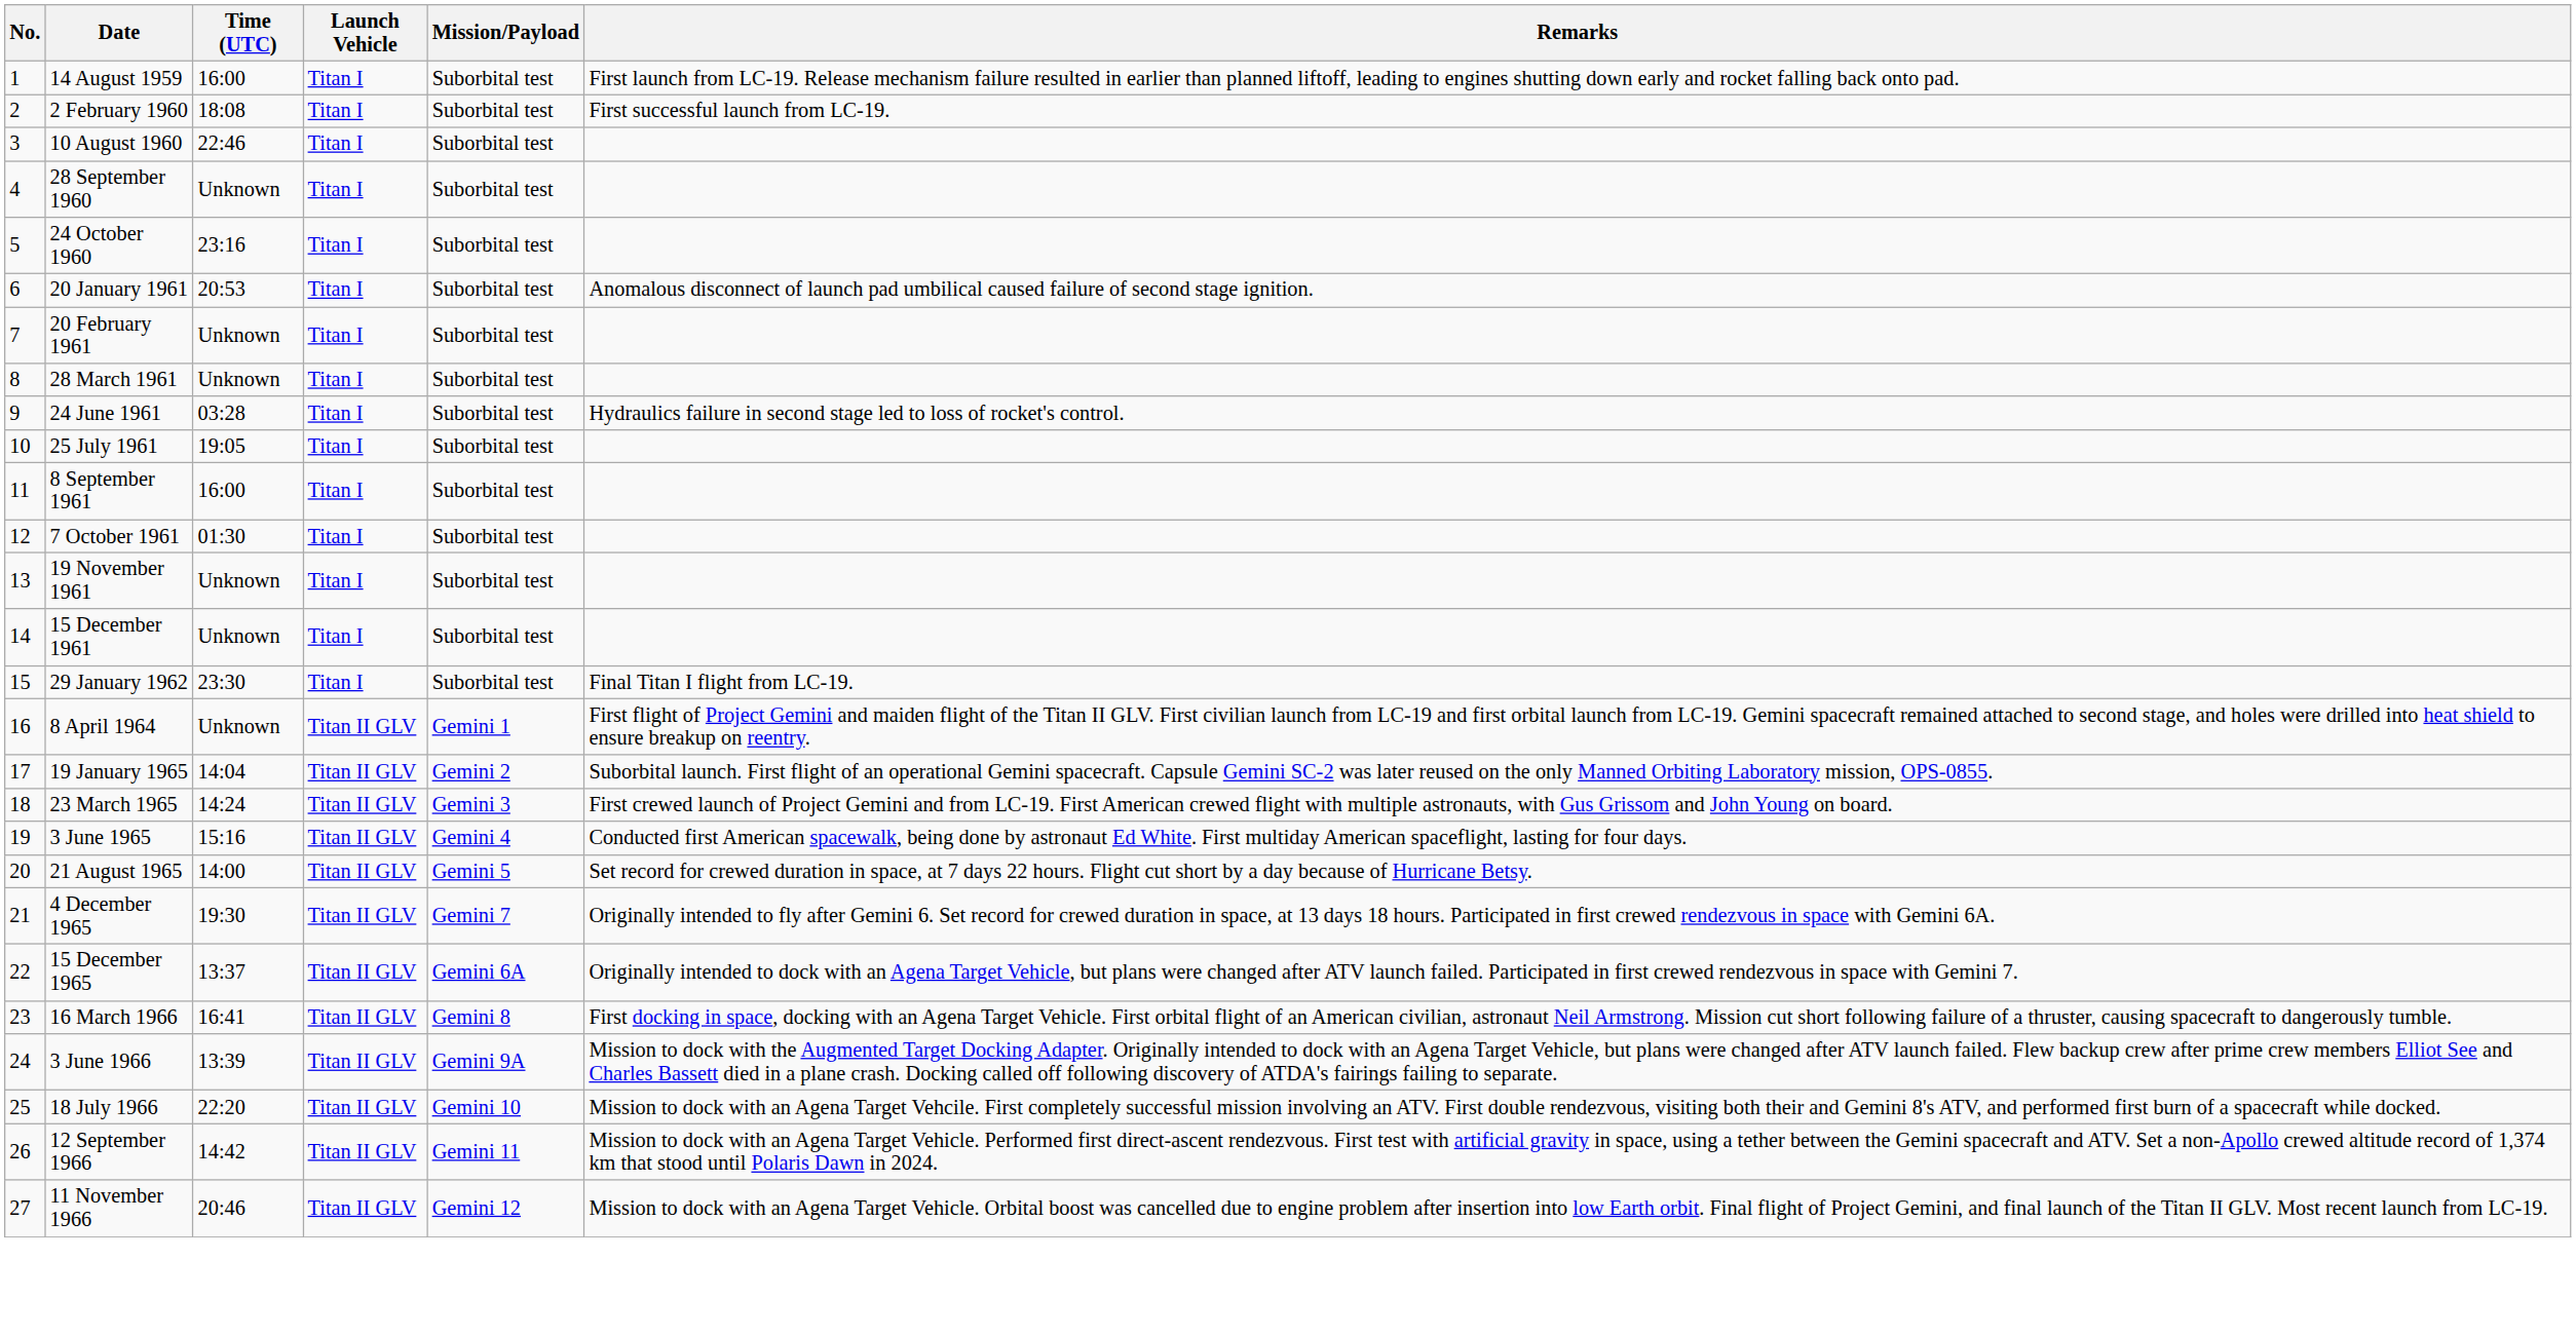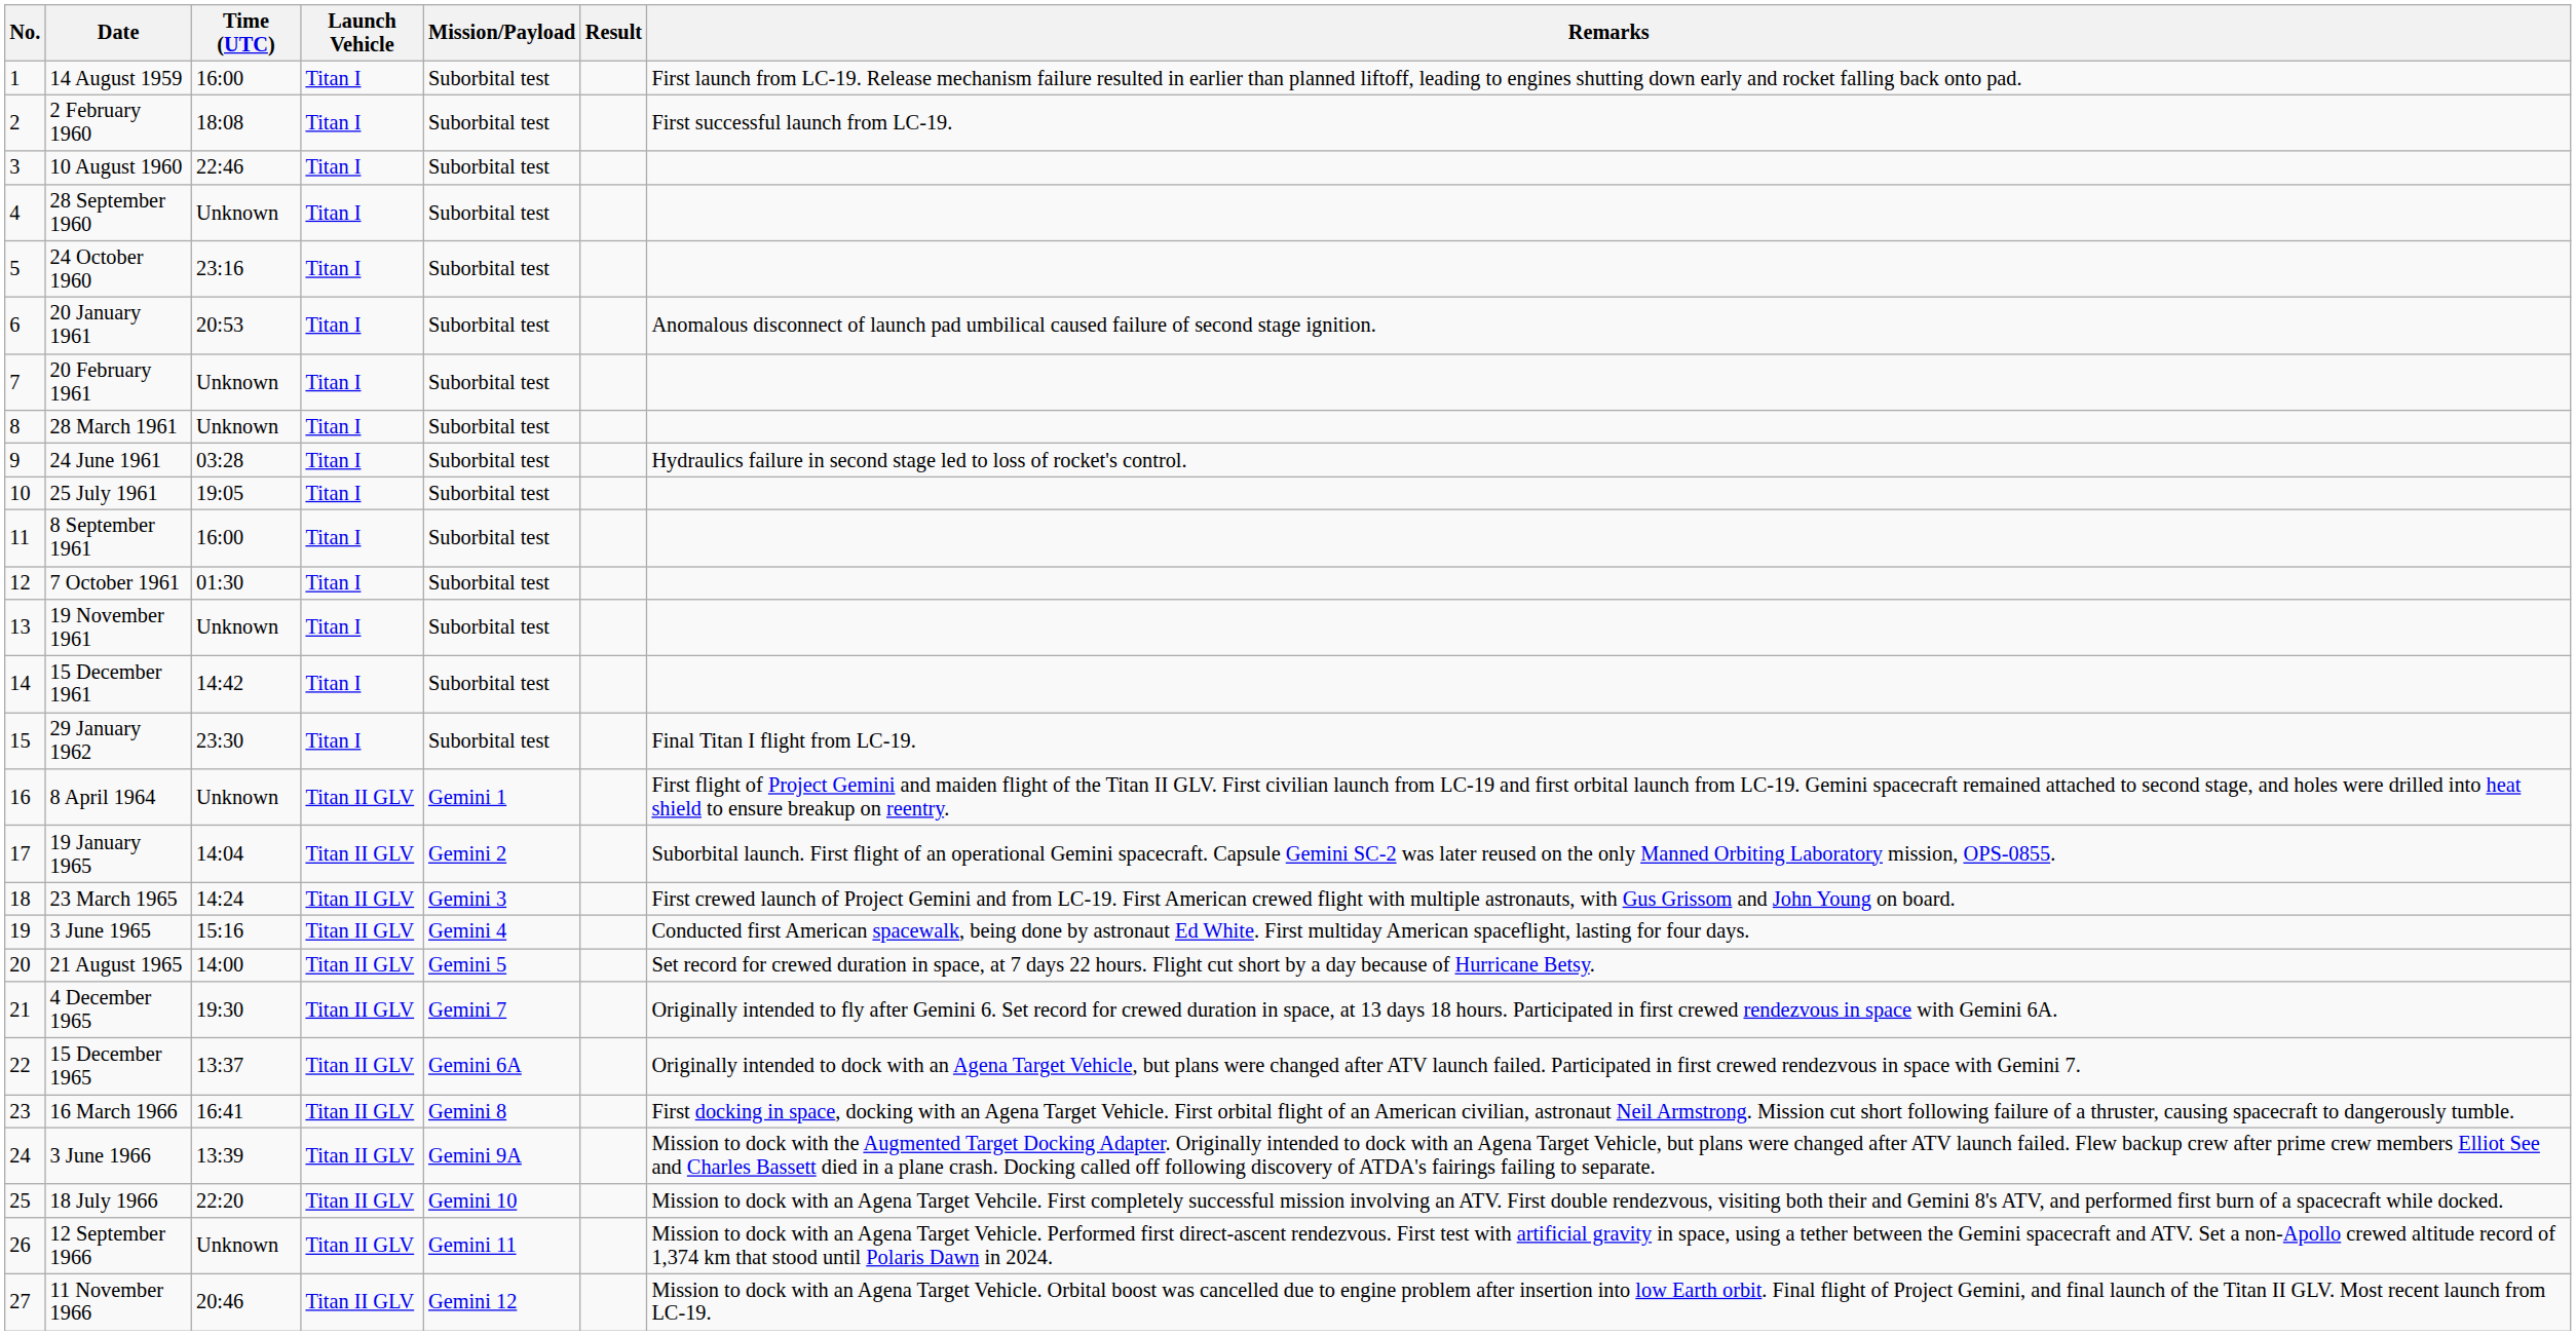 <table class="wikitable">
 <tr>
 <th>No.</th>
 <th>Date</th>
 <th>Time (<a href='#'>UTC</a>)</th>
 <th>Launch Vehicle</th>
 <th>Mission/Payload</th>
+<th>Result</th>
 <th>Remarks</th>
 </tr>
 <tr>
 <td>1</td>
 <td>14 August 1959</td>
 <td>16:00</td>
 <td><a href='#'>Titan I</a></td>
 <td>Suborbital test</td>
+<td></td>
 <td>First launch from LC-19. Release mechanism failure resulted in earlier than planned liftoff, leading to engines shutting down early and rocket falling back onto pad.</td>
 </tr>
 <tr>
 <td>2</td>
 <td>2 February 1960</td>
 <td>18:08</td>
 <td><a href='#'>Titan I</a></td>
 <td>Suborbital test</td>
+<td></td>
 <td>First successful launch from LC-19.</td>
 </tr>
 <tr>
 <td>3</td>
 <td>10 August 1960</td>
 <td>22:46</td>
 <td><a href='#'>Titan I</a></td>
 <td>Suborbital test</td>
 <td></td>
+<td></td>
 </tr>
 <tr>
 <td>4</td>
 <td>28 September 1960</td>
 <td>Unknown</td>
 <td><a href='#'>Titan I</a></td>
 <td>Suborbital test</td>
+<td></td>
 <td></td>
 </tr>
 <tr>
 <td>5</td>
 <td>24 October 1960</td>
 <td>23:16</td>
 <td><a href='#'>Titan I</a></td>
 <td>Suborbital test</td>
 <td></td>
+<td></td>
 </tr>
 <tr>
 <td>6</td>
 <td>20 January 1961</td>
 <td>20:53</td>
 <td><a href='#'>Titan I</a></td>
 <td>Suborbital test</td>
+<td></td>
 <td>Anomalous disconnect of launch pad umbilical caused failure of second stage ignition.</td>
 </tr>
 <tr>
 <td>7</td>
 <td>20 February 1961</td>
 <td>Unknown</td>
 <td><a href='#'>Titan I</a></td>
 <td>Suborbital test</td>
 <td></td>
+<td></td>
 </tr>
 <tr>
 <td>8</td>
 <td>28 March 1961</td>
 <td>Unknown</td>
 <td><a href='#'>Titan I</a></td>
 <td>Suborbital test</td>
 <td></td>
+<td></td>
 </tr>
 <tr>
 <td>9</td>
 <td>24 June 1961</td>
 <td>03:28</td>
 <td><a href='#'>Titan I</a></td>
 <td>Suborbital test</td>
+<td></td>
 <td>Hydraulics failure in second stage led to loss of rocket's control.</td>
 </tr>
 <tr>
 <td>10</td>
 <td>25 July 1961</td>
 <td>19:05</td>
 <td><a href='#'>Titan I</a></td>
 <td>Suborbital test</td>
 <td></td>
+<td></td>
 </tr>
 <tr>
 <td>11</td>
 <td>8 September 1961</td>
 <td>16:00</td>
 <td><a href='#'>Titan I</a></td>
 <td>Suborbital test</td>
+<td></td>
 <td></td>
 </tr>
 <tr>
 <td>12</td>
 <td>7 October 1961</td>
 <td>01:30</td>
 <td><a href='#'>Titan I</a></td>
 <td>Suborbital test</td>
 <td></td>
+<td></td>
 </tr>
 <tr>
 <td>13</td>
 <td>19 November 1961</td>
 <td>Unknown</td>
 <td><a href='#'>Titan I</a></td>
 <td>Suborbital test</td>
 <td></td>
+<td></td>
 </tr>
 <tr>
 <td>14</td>
 <td>15 December 1961</td>
-<td>Unknown</td>
+<td>14:42</td>
 <td><a href='#'>Titan I</a></td>
 <td>Suborbital test</td>
+<td></td>
 <td></td>
 </tr>
 <tr>
 <td>15</td>
 <td>29 January 1962</td>
 <td>23:30</td>
 <td><a href='#'>Titan I</a></td>
 <td>Suborbital test</td>
+<td></td>
 <td>Final Titan I flight from LC-19.</td>
 </tr>
 <tr>
 <td>16</td>
 <td>8 April 1964</td>
 <td>Unknown</td>
 <td><a href='#'>Titan II GLV</a></td>
 <td><a href='#'>Gemini 1</a></td>
+<td></td>
 <td>First flight of <a href='#'>Project Gemini</a> and maiden flight of the Titan II GLV. First civilian launch from LC-19 and first orbital launch from LC-19. Gemini spacecraft remained attached to second stage, and holes were drilled into <a href='#'>heat shield</a> to ensure breakup on <a href='#'>reentry</a>.</td>
 </tr>
 <tr>
 <td>17</td>
 <td>19 January 1965</td>
 <td>14:04</td>
 <td><a href='#'>Titan II GLV</a></td>
 <td><a href='#'>Gemini 2</a></td>
+<td></td>
 <td>Suborbital launch. First flight of an operational Gemini spacecraft. Capsule <a href='#'>Gemini SC-2</a> was later reused on the only <a href='#'>Manned Orbiting Laboratory</a> mission, <a href='#'>OPS-0855</a>.</td>
 </tr>
 <tr>
 <td>18</td>
 <td>23 March 1965</td>
 <td>14:24</td>
 <td><a href='#'>Titan II GLV</a></td>
 <td><a href='#'>Gemini 3</a></td>
+<td></td>
 <td>First crewed launch of Project Gemini and from LC-19. First American crewed flight with multiple astronauts, with <a href='#'>Gus Grissom</a> and <a href='#'>John Young</a> on board.</td>
 </tr>
 <tr>
 <td>19</td>
 <td>3 June 1965</td>
 <td>15:16</td>
 <td><a href='#'>Titan II GLV</a></td>
 <td><a href='#'>Gemini 4</a></td>
+<td></td>
 <td>Conducted first American <a href='#'>spacewalk</a>, being done by astronaut <a href='#'>Ed White</a>. First multiday American spaceflight, lasting for four days.</td>
 </tr>
 <tr>
 <td>20</td>
 <td>21 August 1965</td>
 <td>14:00</td>
 <td><a href='#'>Titan II GLV</a></td>
 <td><a href='#'>Gemini 5</a></td>
+<td></td>
 <td>Set record for crewed duration in space, at 7 days 22 hours. Flight cut short by a day because of <a href='#'>Hurricane Betsy</a>.</td>
 </tr>
 <tr>
 <td>21</td>
 <td>4 December 1965</td>
 <td>19:30</td>
 <td><a href='#'>Titan II GLV</a></td>
 <td><a href='#'>Gemini 7</a></td>
+<td></td>
 <td>Originally intended to fly after Gemini 6. Set record for crewed duration in space, at 13 days 18 hours. Participated in first crewed <a href='#'>rendezvous in space</a> with Gemini 6A.</td>
 </tr>
 <tr>
 <td>22</td>
 <td>15 December 1965</td>
 <td>13:37</td>
 <td><a href='#'>Titan II GLV</a></td>
 <td><a href='#'>Gemini 6A</a></td>
+<td></td>
 <td>Originally intended to dock with an <a href='#'>Agena Target Vehicle</a>, but plans were changed after ATV launch failed. Participated in first crewed rendezvous in space with Gemini 7.</td>
 </tr>
 <tr>
 <td>23</td>
 <td>16 March 1966</td>
 <td>16:41</td>
 <td><a href='#'>Titan II GLV</a></td>
 <td><a href='#'>Gemini 8</a></td>
+<td></td>
 <td>First <a href='#'>docking in space</a>, docking with an Agena Target Vehicle. First orbital flight of an American civilian, astronaut <a href='#'>Neil Armstrong</a>. Mission cut short following failure of a thruster, causing spacecraft to dangerously tumble.</td>
 </tr>
 <tr>
 <td>24</td>
 <td>3 June 1966</td>
 <td>13:39</td>
 <td><a href='#'>Titan II GLV</a></td>
 <td><a href='#'>Gemini 9A</a></td>
+<td></td>
 <td>Mission to dock with the <a href='#'>Augmented Target Docking Adapter</a>. Originally intended to dock with an Agena Target Vehicle, but plans were changed after ATV launch failed. Flew backup crew after prime crew members <a href='#'>Elliot See</a> and <a href='#'>Charles Bassett</a> died in a plane crash. Docking called off following discovery of ATDA's fairings failing to separate.</td>
 </tr>
 <tr>
 <td>25</td>
 <td>18 July 1966</td>
 <td>22:20</td>
 <td><a href='#'>Titan II GLV</a></td>
 <td><a href='#'>Gemini 10</a></td>
+<td></td>
 <td>Mission to dock with an Agena Target Vehcile. First completely successful mission involving an ATV. First double rendezvous, visiting both their and Gemini 8's ATV, and performed first burn of a spacecraft while docked.</td>
 </tr>
 <tr>
 <td>26</td>
 <td>12 September 1966</td>
-<td>14:42</td>
+<td>Unknown</td>
 <td><a href='#'>Titan II GLV</a></td>
 <td><a href='#'>Gemini 11</a></td>
+<td></td>
 <td>Mission to dock with an Agena Target Vehicle. Performed first direct-ascent rendezvous. First test with <a href='#'>artificial gravity</a> in space, using a tether between the Gemini spacecraft and ATV. Set a non-<a href='#'>Apollo</a> crewed altitude record of 1,374 km that stood until <a href='#'>Polaris Dawn</a> in 2024.</td>
 </tr>
 <tr>
 <td>27</td>
 <td>11 November 1966</td>
 <td>20:46</td>
 <td><a href='#'>Titan II GLV</a></td>
 <td><a href='#'>Gemini 12</a></td>
+<td></td>
 <td>Mission to dock with an Agena Target Vehicle. Orbital boost was cancelled due to engine problem after insertion into <a href='#'>low Earth orbit</a>. Final flight of Project Gemini, and final launch of the Titan II GLV. Most recent launch from LC-19.</td>
 </tr>
 </table>
